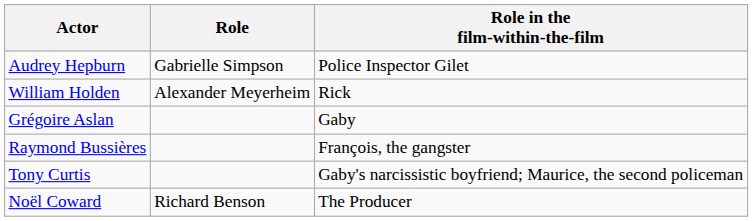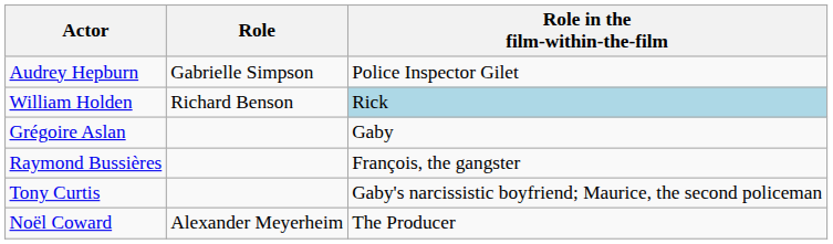 <table class="wikitable">
 <tr>
 <th>Actor</th>
 <th>Role</th>
 <th>Role in the<br>film-within-the-film</th>
 </tr>
 <tr>
 <td><a href='#'>Audrey Hepburn</a></td>
 <td>Gabrielle Simpson</td>
 <td>Police Inspector Gilet</td>
 </tr>
 <tr>
 <td><a href='#'>William Holden</a></td>
-<td>Alexander Meyerheim</td>
-<td>Rick</td>
+<td>Richard Benson</td>
+<td style="background: lightblue;">Rick</td>
 </tr>
 <tr>
 <td><a href='#'>Grégoire Aslan</a></td>
 <td> </td>
 <td>Gaby</td>
 </tr>
 <tr>
 <td><a href='#'>Raymond Bussières</a></td>
 <td> </td>
 <td>François, the gangster</td>
 </tr>
 <tr>
 <td><a href='#'>Tony Curtis</a></td>
 <td> </td>
 <td>Gaby's narcissistic boyfriend; Maurice, the second policeman</td>
 </tr>
 <tr>
 <td><a href='#'>Noël Coward</a></td>
-<td>Richard Benson</td>
+<td>Alexander Meyerheim</td>
 <td>The Producer</td>
 </tr>
 </table>
